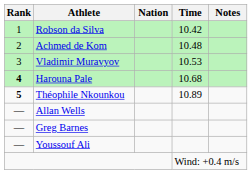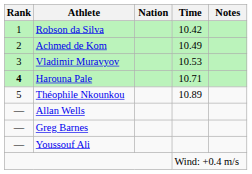 <table class="wikitable sortable" style="text-align:center;width: 60%;">
 <tr>
 <th scope="col" style="width: 10px;">Rank</th>
 <th scope="col">Athlete</th>
 <th scope="col">Nation</th>
 <th scope="col">Time</th>
 <th scope="col">Notes</th>
 </tr>
 <tr bgcolor=bbf3bb>
 <td>1</td>
 <td align=left><a href='#'>Robson da Silva</a></td>
 <td align=left></td>
 <td>10.42</td>
 <td></td>
 </tr>
 <tr bgcolor=bbf3bb>
 <td>2</td>
 <td align=left><a href='#'>Achmed de Kom</a></td>
 <td align=left></td>
-<td>10.48</td>
+<td>10.49</td>
 <td></td>
 </tr>
 <tr bgcolor=bbf3bb>
 <td>3</td>
 <td align=left><a href='#'>Vladimir Muravyov</a></td>
 <td align=left></td>
 <td>10.53</td>
 <td></td>
 </tr>
 <tr bgcolor=bbf3bb>
 <td><strong>4</strong></td>
 <td align=left><a href='#'>Harouna Pale</a></td>
 <td align=left></td>
-<td>10.68</td>
+<td>10.71</td>
 <td></td>
 </tr>
 <tr>
-<td><strong>5</strong></td>
+<td>5</td>
 <td align=left><a href='#'>Théophile Nkounkou</a></td>
 <td align=left></td>
 <td>10.89</td>
 <td></td>
 </tr>
 <tr>
 <td>—</td>
 <td align=left><a href='#'>Allan Wells</a></td>
 <td align=left></td>
 <td></td>
 <td></td>
 </tr>
 <tr>
 <td>—</td>
 <td align=left><a href='#'>Greg Barnes</a></td>
 <td align=left></td>
 <td></td>
 <td></td>
 </tr>
 <tr>
 <td>—</td>
 <td align=left><a href='#'>Youssouf Ali</a></td>
 <td align=left></td>
 <td></td>
 <td></td>
 </tr>
 <tr class="sortbottom">
 <td colspan="3"></td>
 <td colspan="2" style="text-align:left;">Wind: +0.4 m/s</td>
 </tr>
 </table>
